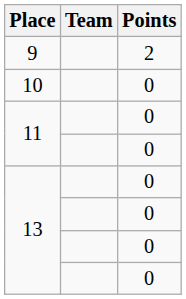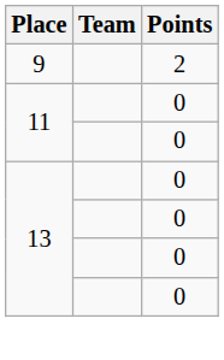 <table class="wikitable" style="text-align:center; padding-bottom:0;">
 <tr>
 <th>Place</th>
 <th style="text-align:left;">Team</th>
 <th>Points</th>
 </tr>
 <tr>
 <td>9</td>
 <td align=left></td>
 <td>2</td>
-</tr>
-<tr>
-<td>10</td>
-<td align=left></td>
-<td>0</td>
 </tr>
 <tr>
 <td rowspan=2>11</td>
 <td align=left></td>
 <td>0</td>
 </tr>
 <tr>
 <td align=left></td>
 <td>0</td>
 </tr>
 <tr>
 <td rowspan=4>13</td>
 <td align=left></td>
 <td>0</td>
 </tr>
 <tr>
 <td align=left></td>
 <td>0</td>
 </tr>
 <tr>
 <td align=left></td>
 <td>0</td>
 </tr>
 <tr>
 <td align=left></td>
 <td>0</td>
 </tr>
 </table>
